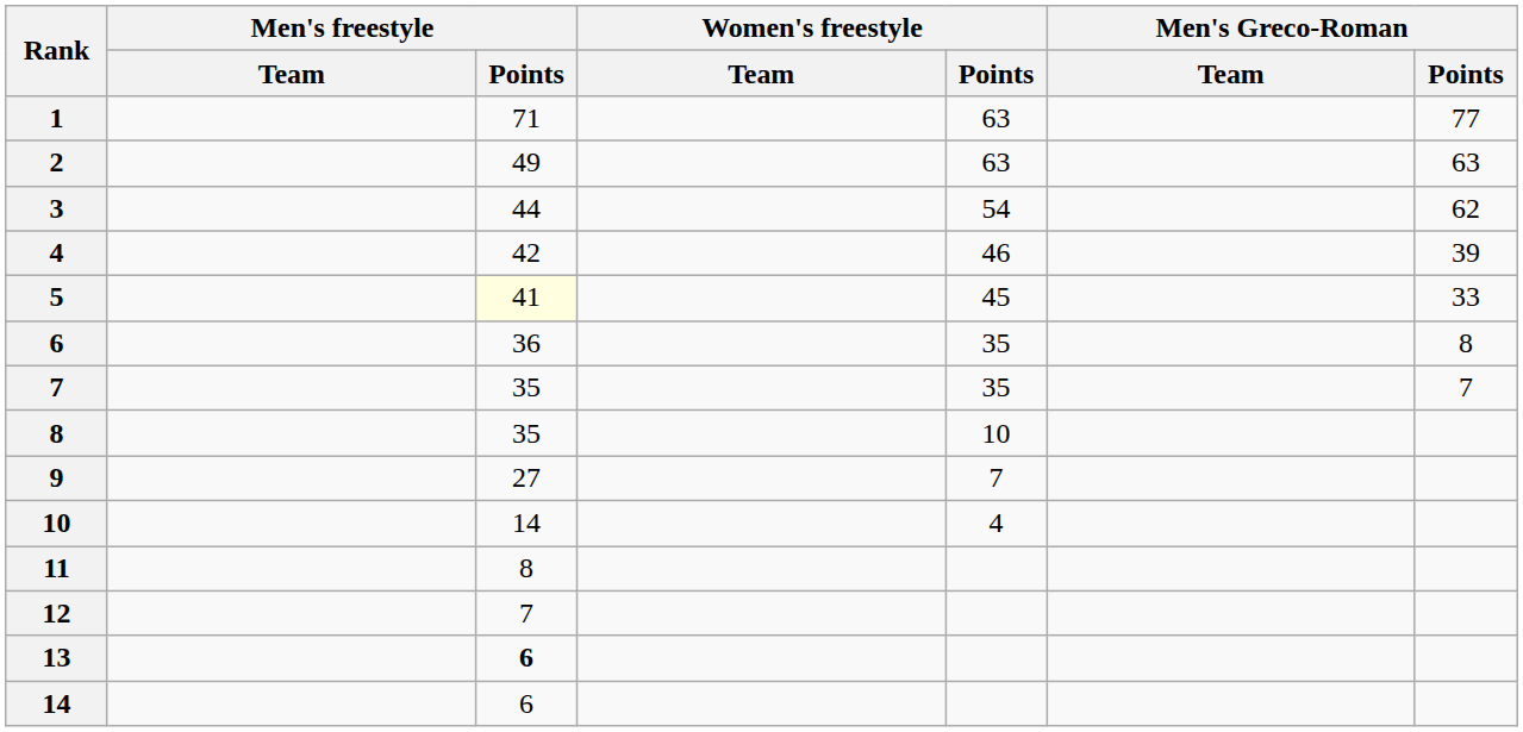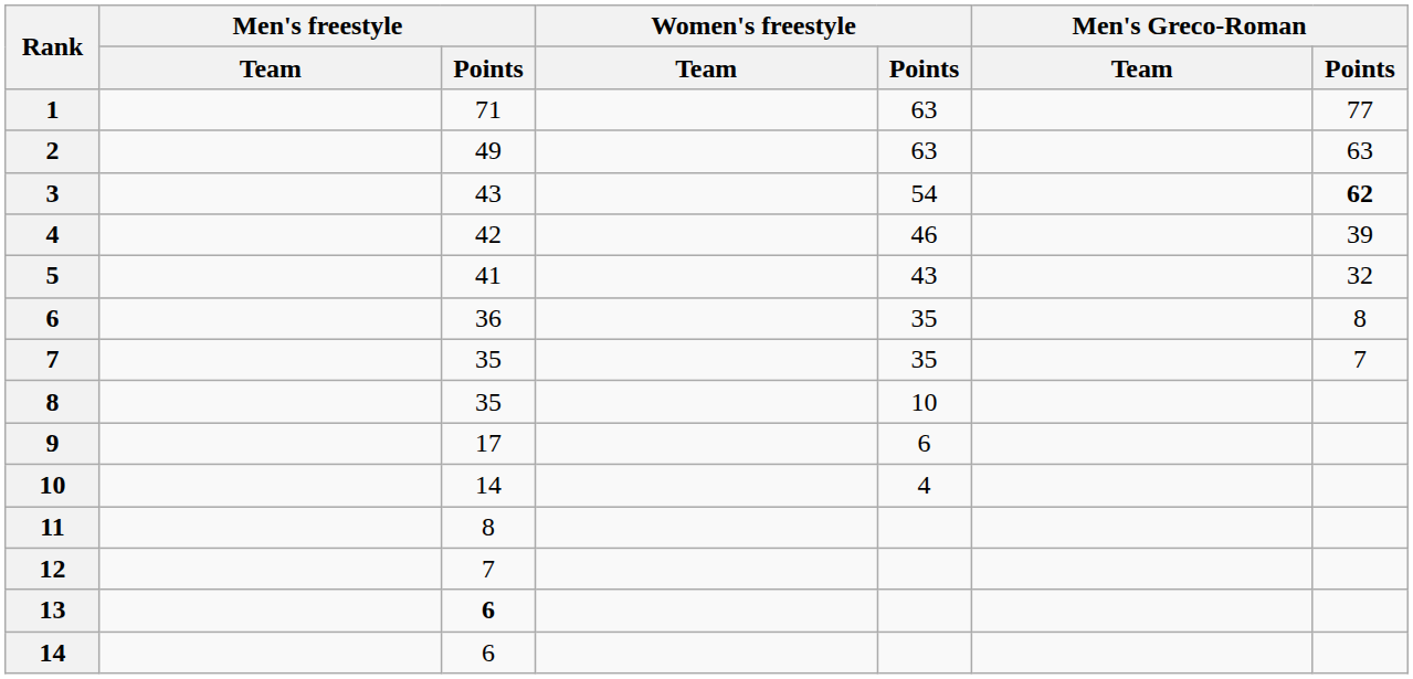 <table class="wikitable" style="text-align:center;">
 <tr>
 <th width=50 rowspan="2">Rank</th>
 <th colspan="2">Men's freestyle</th>
 <th colspan="2">Women's freestyle</th>
 <th colspan="2">Men's Greco-Roman</th>
 </tr>
 <tr>
 <th width=200>Team</th>
 <th width=50>Points</th>
 <th width=200>Team</th>
 <th width=50>Points</th>
 <th width=200>Team</th>
 <th width=50>Points</th>
 </tr>
 <tr>
 <th>1</th>
 <td align=left></td>
 <td>71</td>
 <td align=left></td>
 <td>63</td>
 <td align=left></td>
 <td>77</td>
 </tr>
 <tr>
 <th>2</th>
 <td align=left></td>
 <td>49</td>
 <td align=left></td>
 <td>63</td>
 <td align=left></td>
 <td>63</td>
 </tr>
 <tr>
 <th>3</th>
 <td align=left></td>
-<td>44</td>
+<td>43</td>
 <td align=left></td>
 <td>54</td>
 <td align=left></td>
-<td>62</td>
+<td><strong>62</strong></td>
 </tr>
 <tr>
 <th>4</th>
 <td align=left></td>
 <td>42</td>
 <td align=left></td>
 <td>46</td>
 <td align=left></td>
 <td>39</td>
 </tr>
 <tr>
 <th>5</th>
 <td align=left></td>
-<td style="background: lightyellow;">41</td>
+<td>41</td>
 <td align=left></td>
-<td>45</td>
+<td>43</td>
 <td align=left></td>
-<td>33</td>
+<td>32</td>
 </tr>
 <tr>
 <th>6</th>
 <td align=left></td>
 <td>36</td>
 <td align=left></td>
 <td>35</td>
 <td align=left></td>
 <td>8</td>
 </tr>
 <tr>
 <th>7</th>
 <td align=left></td>
 <td>35</td>
 <td align=left></td>
 <td>35</td>
 <td align=left></td>
 <td>7</td>
 </tr>
 <tr>
 <th>8</th>
 <td align=left></td>
 <td>35</td>
 <td align=left></td>
 <td>10</td>
 <td></td>
 <td></td>
 </tr>
 <tr>
 <th>9</th>
 <td align=left></td>
-<td>27</td>
+<td>17</td>
 <td align=left></td>
-<td>7</td>
+<td>6</td>
 <td></td>
 <td></td>
 </tr>
 <tr>
 <th>10</th>
 <td align=left></td>
 <td>14</td>
 <td align=left></td>
 <td>4</td>
 <td></td>
 <td></td>
 </tr>
 <tr>
 <th>11</th>
 <td align=left></td>
 <td>8</td>
 <td></td>
 <td></td>
 <td></td>
 <td></td>
 </tr>
 <tr>
 <th>12</th>
 <td align=left></td>
 <td>7</td>
 <td></td>
 <td></td>
 <td></td>
 <td></td>
 </tr>
 <tr>
 <th>13</th>
 <td align=left></td>
 <td><strong>6</strong></td>
 <td></td>
 <td></td>
 <td></td>
 <td></td>
 </tr>
 <tr>
 <th>14</th>
 <td align=left></td>
 <td>6</td>
 <td></td>
 <td></td>
 <td></td>
 <td></td>
 </tr>
 </table>
